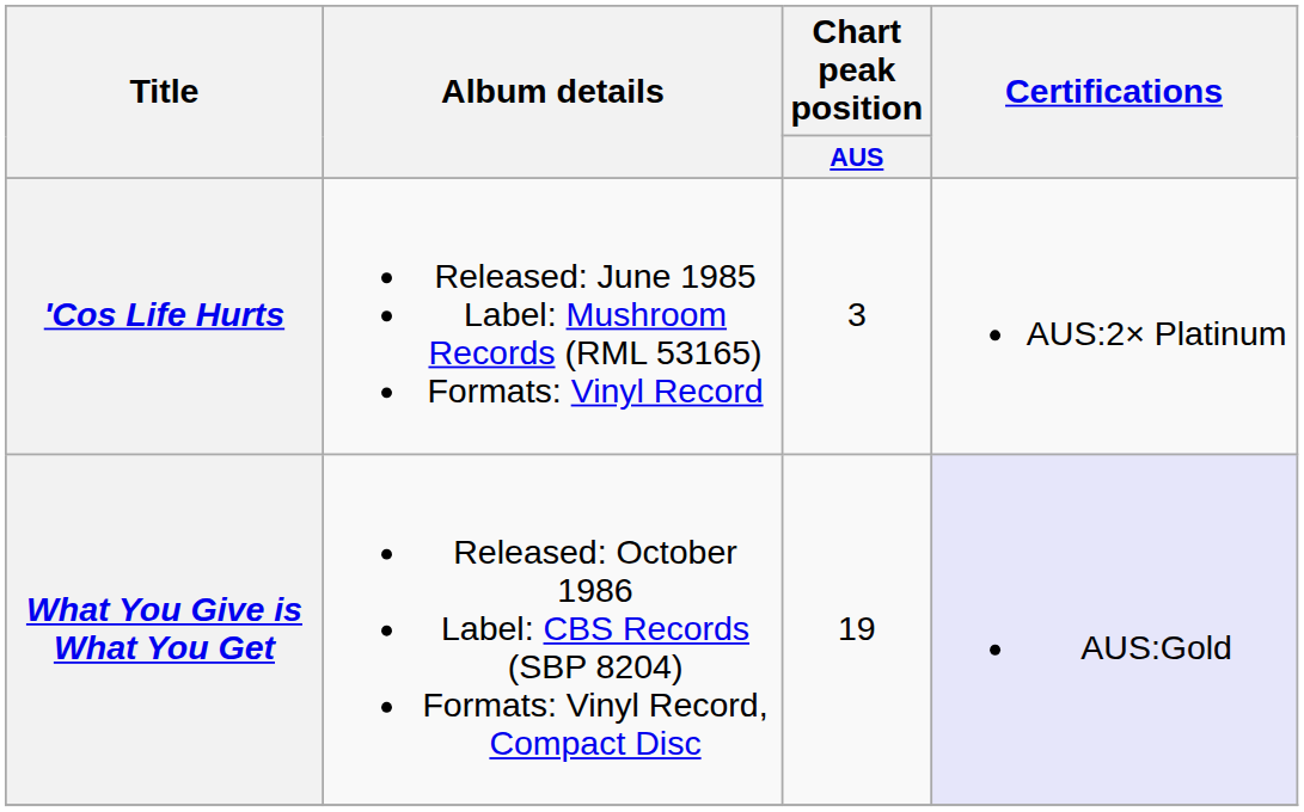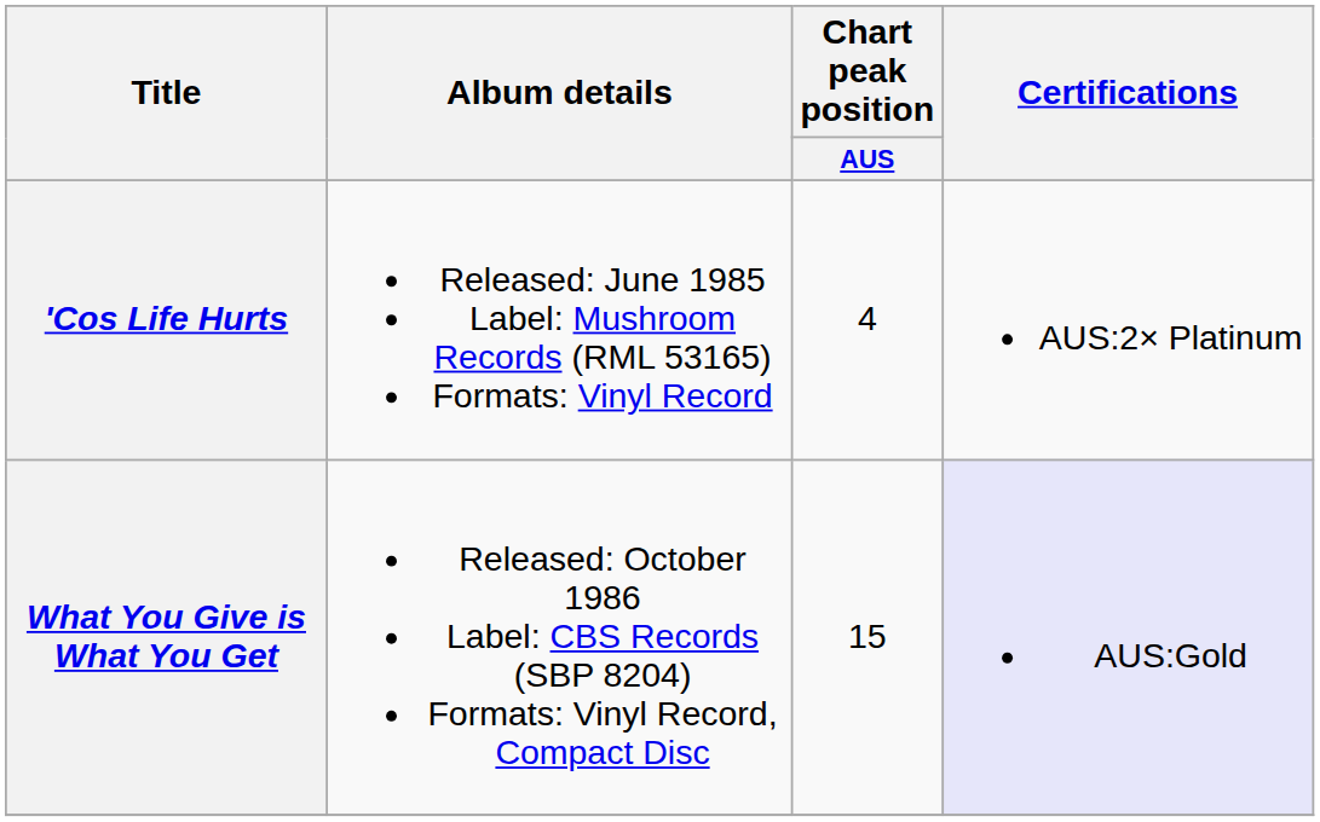 <table class="wikitable plainrowheaders" style="text-align:center;" border="1">
 <tr>
 <th scope="col" rowspan="2" style="width:12em;">Title</th>
 <th scope="col" rowspan="2" style="width:16em;">Album details</th>
 <th colspan="1">Chart peak position</th>
 <th scope="col" rowspan="2" style="width:12em;"><a href='#'>Certifications</a></th>
 </tr>
 <tr>
 <th style="width:3em;font-size:75%"><a href='#'>AUS</a><br></th>
 </tr>
 <tr>
 <th scope="row"><em><a href='#'>'Cos Life Hurts</a></em></th>
 <td><br><ul><li>Released: June 1985</li><li>Label: <a href='#'>Mushroom Records</a> (RML 53165)</li><li>Formats: <a href='#'>Vinyl Record</a></li></ul></td>
-<td align="center">3</td>
+<td align="center">4</td>
 <td><br><ul><li>AUS:2× Platinum</li></ul></td>
 </tr>
 <tr>
 <th scope="row"><em><a href='#'>What You Give is What You Get</a></em></th>
 <td><br><ul><li>Released: October 1986</li><li>Label: <a href='#'>CBS Records</a> (SBP 8204)</li><li>Formats: Vinyl Record, <a href='#'>Compact Disc</a></li></ul></td>
-<td align="center">19</td>
+<td align="center">15</td>
 <td style="background: lavender;"><br><ul><li>AUS:Gold</li></ul></td>
 </tr>
 <tr>
 </tr>
 </table>
